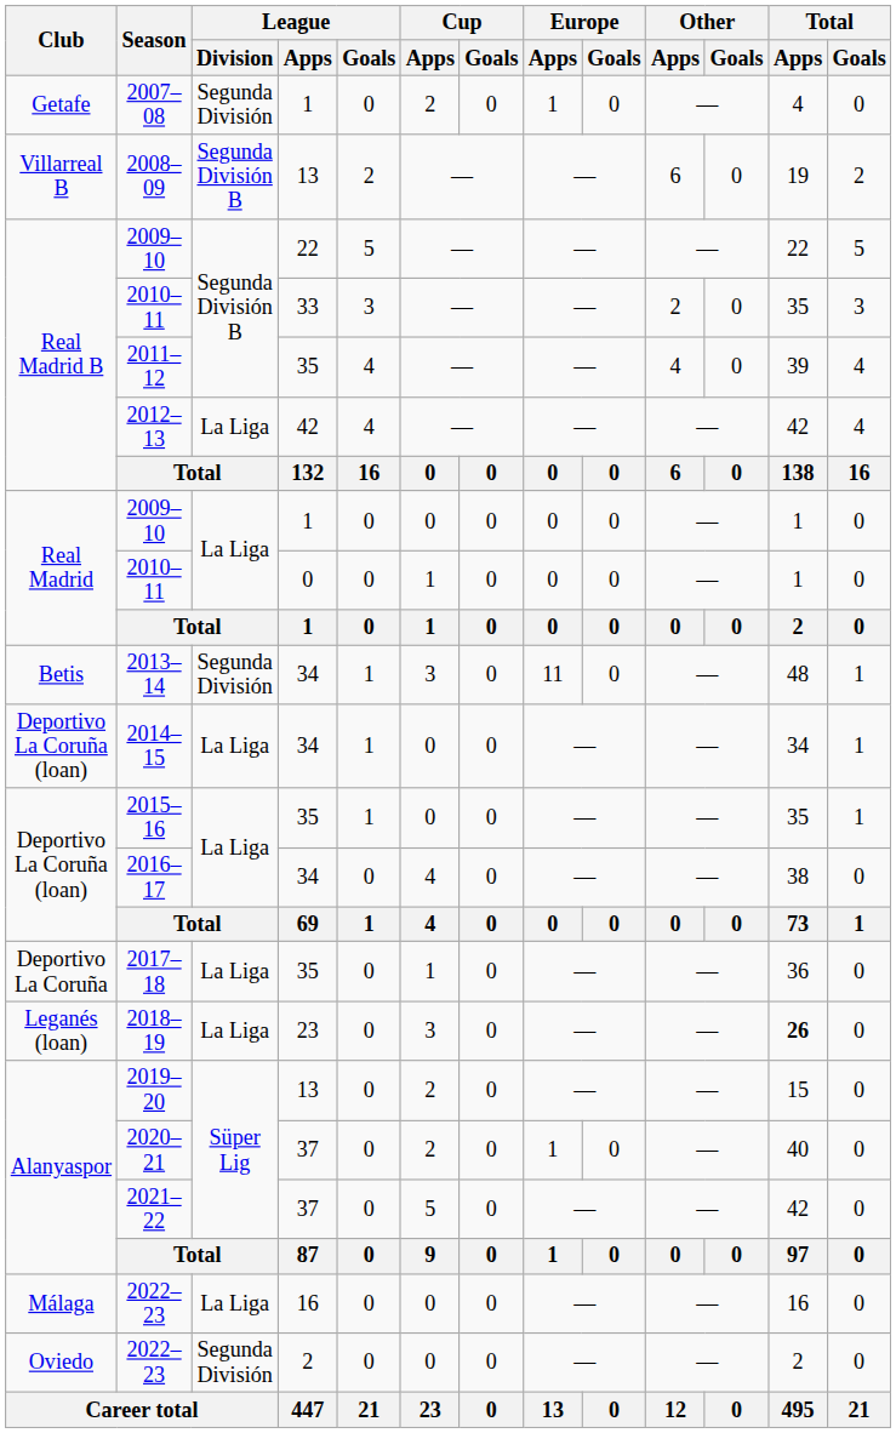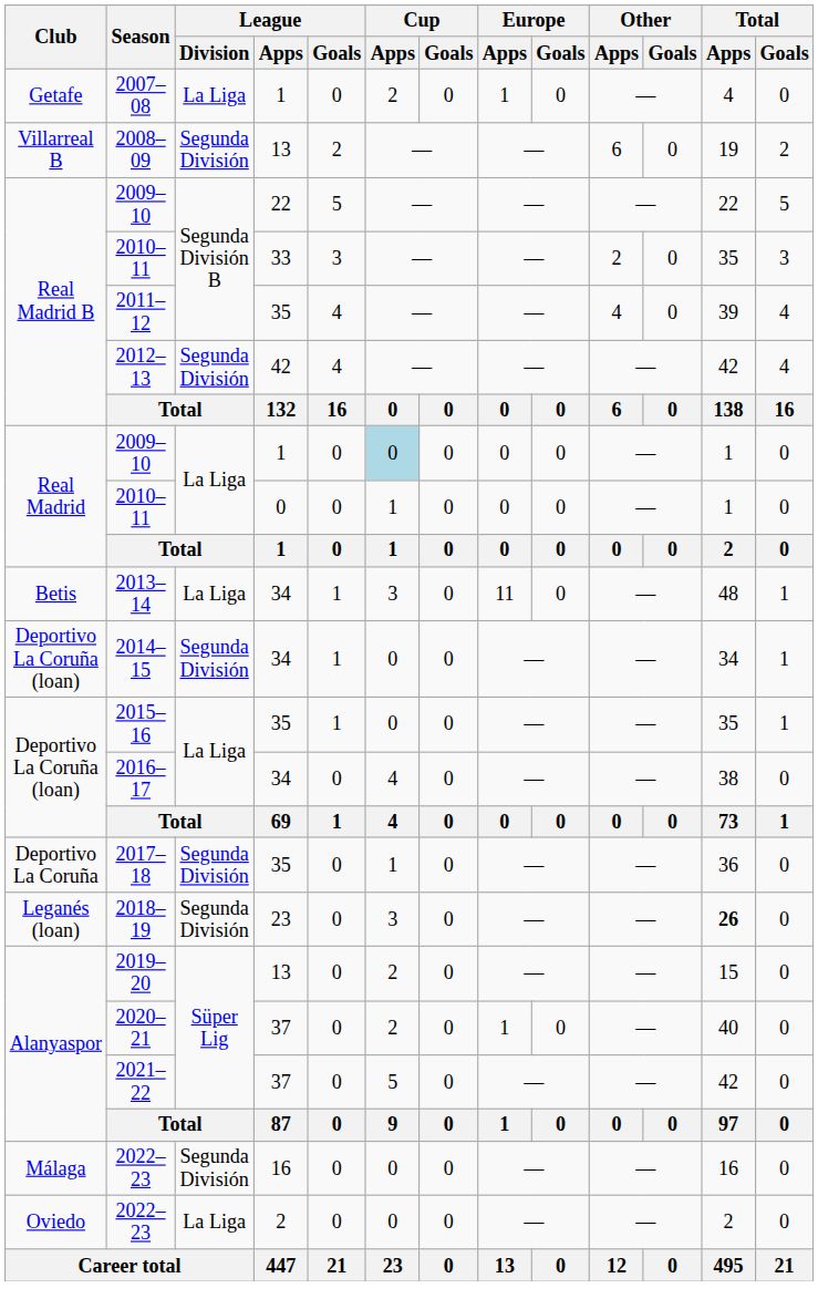 <table class="wikitable" style="text-align:center">
 <tr>
 <th rowspan="2">Club</th>
 <th rowspan="2">Season</th>
 <th colspan="3">League</th>
 <th colspan="2">Cup</th>
 <th colspan="2">Europe</th>
 <th colspan="2">Other</th>
 <th colspan="2">Total</th>
 </tr>
 <tr>
 <th>Division</th>
 <th>Apps</th>
 <th>Goals</th>
 <th>Apps</th>
 <th>Goals</th>
 <th>Apps</th>
 <th>Goals</th>
 <th>Apps</th>
 <th>Goals</th>
 <th>Apps</th>
 <th>Goals</th>
 </tr>
 <tr>
 <td><a href='#'>Getafe</a></td>
 <td><a href='#'>2007–08</a></td>
-<td>Segunda División</td>
+<td><a href='#'>La Liga</a></td>
 <td>1</td>
 <td>0</td>
 <td>2</td>
 <td>0</td>
 <td>1</td>
 <td>0</td>
 <td colspan="2">—</td>
 <td>4</td>
 <td>0</td>
 </tr>
 <tr>
 <td><a href='#'>Villarreal B</a></td>
 <td><a href='#'>2008–09</a></td>
-<td><a href='#'>Segunda División B</a></td>
+<td><a href='#'>Segunda División</a></td>
 <td>13</td>
 <td>2</td>
 <td colspan="2">—</td>
 <td colspan="2">—</td>
 <td>6</td>
 <td>0</td>
 <td>19</td>
 <td>2</td>
 </tr>
 <tr>
 <td rowspan="5"><a href='#'>Real Madrid B</a></td>
 <td><a href='#'>2009–10</a></td>
 <td rowspan="3">Segunda División B</td>
 <td>22</td>
 <td>5</td>
 <td colspan="2">—</td>
 <td colspan="2">—</td>
 <td colspan="2">—</td>
 <td>22</td>
 <td>5</td>
 </tr>
 <tr>
 <td><a href='#'>2010–11</a></td>
 <td>33</td>
 <td>3</td>
 <td colspan="2">—</td>
 <td colspan="2">—</td>
 <td>2</td>
 <td>0</td>
 <td>35</td>
 <td>3</td>
 </tr>
 <tr>
 <td><a href='#'>2011–12</a></td>
 <td>35</td>
 <td>4</td>
 <td colspan="2">—</td>
 <td colspan="2">—</td>
 <td>4</td>
 <td>0</td>
 <td>39</td>
 <td>4</td>
 </tr>
 <tr>
 <td><a href='#'>2012–13</a></td>
-<td>La Liga</td>
+<td><a href='#'>Segunda División</a></td>
 <td>42</td>
 <td>4</td>
 <td colspan="2">—</td>
 <td colspan="2">—</td>
 <td colspan="2">—</td>
 <td>42</td>
 <td>4</td>
 </tr>
 <tr>
 <th colspan="2">Total</th>
 <th>132</th>
 <th>16</th>
 <th>0</th>
 <th>0</th>
 <th>0</th>
 <th>0</th>
 <th>6</th>
 <th>0</th>
 <th>138</th>
 <th>16</th>
 </tr>
 <tr>
 <td rowspan="3"><a href='#'>Real Madrid</a></td>
 <td><a href='#'>2009–10</a></td>
 <td rowspan="2">La Liga</td>
 <td>1</td>
 <td>0</td>
-<td>0</td>
+<td style="background: lightblue;">0</td>
 <td>0</td>
 <td>0</td>
 <td>0</td>
 <td colspan="2">—</td>
 <td>1</td>
 <td>0</td>
 </tr>
 <tr>
 <td><a href='#'>2010–11</a></td>
 <td>0</td>
 <td>0</td>
 <td>1</td>
 <td>0</td>
 <td>0</td>
 <td>0</td>
 <td colspan="2">—</td>
 <td>1</td>
 <td>0</td>
 </tr>
 <tr>
 <th colspan="2">Total</th>
 <th>1</th>
 <th>0</th>
 <th>1</th>
 <th>0</th>
 <th>0</th>
 <th>0</th>
 <th>0</th>
 <th>0</th>
 <th>2</th>
 <th>0</th>
 </tr>
 <tr>
 <td><a href='#'>Betis</a></td>
 <td><a href='#'>2013–14</a></td>
-<td>Segunda División</td>
+<td>La Liga</td>
 <td>34</td>
 <td>1</td>
 <td>3</td>
 <td>0</td>
 <td>11</td>
 <td>0</td>
 <td colspan="2">—</td>
 <td>48</td>
 <td>1</td>
 </tr>
 <tr>
 <td><a href='#'>Deportivo La Coruña</a> (loan)</td>
 <td><a href='#'>2014–15</a></td>
-<td>La Liga</td>
+<td><a href='#'>Segunda División</a></td>
 <td>34</td>
 <td>1</td>
 <td>0</td>
 <td>0</td>
 <td colspan="2">—</td>
 <td colspan="2">—</td>
 <td>34</td>
 <td>1</td>
 </tr>
 <tr>
 <td rowspan="3">Deportivo La Coruña (loan)</td>
 <td><a href='#'>2015–16</a></td>
 <td rowspan="2">La Liga</td>
 <td>35</td>
 <td>1</td>
 <td>0</td>
 <td>0</td>
 <td colspan="2">—</td>
 <td colspan="2">—</td>
 <td>35</td>
 <td>1</td>
 </tr>
 <tr>
 <td><a href='#'>2016–17</a></td>
 <td>34</td>
 <td>0</td>
 <td>4</td>
 <td>0</td>
 <td colspan="2">—</td>
 <td colspan="2">—</td>
 <td>38</td>
 <td>0</td>
 </tr>
 <tr>
 <th colspan="2">Total</th>
 <th>69</th>
 <th>1</th>
 <th>4</th>
 <th>0</th>
 <th>0</th>
 <th>0</th>
 <th>0</th>
 <th>0</th>
 <th>73</th>
 <th>1</th>
 </tr>
 <tr>
 <td>Deportivo La Coruña</td>
 <td><a href='#'>2017–18</a></td>
-<td>La Liga</td>
+<td><a href='#'>Segunda División</a></td>
 <td>35</td>
 <td>0</td>
 <td>1</td>
 <td>0</td>
 <td colspan="2">—</td>
 <td colspan="2">—</td>
 <td>36</td>
 <td>0</td>
 </tr>
 <tr>
 <td><a href='#'>Leganés</a> (loan)</td>
 <td><a href='#'>2018–19</a></td>
-<td>La Liga</td>
+<td>Segunda División</td>
 <td>23</td>
 <td>0</td>
 <td>3</td>
 <td>0</td>
 <td colspan="2">—</td>
 <td colspan="2">—</td>
 <td><strong>26</strong></td>
 <td>0</td>
 </tr>
 <tr>
 <td rowspan="4"><a href='#'>Alanyaspor</a></td>
 <td><a href='#'>2019–20</a></td>
 <td rowspan="3"><a href='#'>Süper Lig</a></td>
 <td>13</td>
 <td>0</td>
 <td>2</td>
 <td>0</td>
 <td colspan="2">—</td>
 <td colspan="2">—</td>
 <td>15</td>
 <td>0</td>
 </tr>
 <tr>
 <td><a href='#'>2020–21</a></td>
 <td>37</td>
 <td>0</td>
 <td>2</td>
 <td>0</td>
 <td>1</td>
 <td>0</td>
 <td colspan="2">—</td>
 <td>40</td>
 <td>0</td>
 </tr>
 <tr>
 <td><a href='#'>2021–22</a></td>
 <td>37</td>
 <td>0</td>
 <td>5</td>
 <td>0</td>
 <td colspan="2">—</td>
 <td colspan="2">—</td>
 <td>42</td>
 <td>0</td>
 </tr>
 <tr>
 <th colspan="2">Total</th>
 <th>87</th>
 <th>0</th>
 <th>9</th>
 <th>0</th>
 <th>1</th>
 <th>0</th>
 <th>0</th>
 <th>0</th>
 <th>97</th>
 <th>0</th>
 </tr>
 <tr>
 <td><a href='#'>Málaga</a></td>
 <td><a href='#'>2022–23</a></td>
-<td>La Liga</td>
+<td>Segunda División</td>
 <td>16</td>
 <td>0</td>
 <td>0</td>
 <td>0</td>
 <td colspan="2">—</td>
 <td colspan="2">—</td>
 <td>16</td>
 <td>0</td>
 </tr>
 <tr>
 <td><a href='#'>Oviedo</a></td>
 <td><a href='#'>2022–23</a></td>
-<td>Segunda División</td>
+<td>La Liga</td>
 <td>2</td>
 <td>0</td>
 <td>0</td>
 <td>0</td>
 <td colspan="2">—</td>
 <td colspan="2">—</td>
 <td>2</td>
 <td>0</td>
 </tr>
 <tr>
 <th colspan="3">Career total</th>
 <th>447</th>
 <th>21</th>
 <th>23</th>
 <th>0</th>
 <th>13</th>
 <th>0</th>
 <th>12</th>
 <th>0</th>
 <th>495</th>
 <th>21</th>
 </tr>
 </table>
